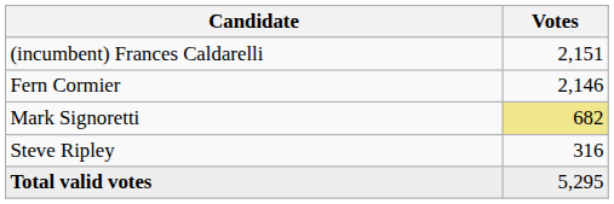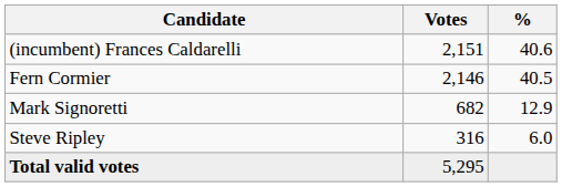 <table style="width:475px;" class="wikitable">
 <tr>
 <th align="center">Candidate</th>
 <th align="center">Votes</th>
+<th align="center">%</th>
 </tr>
 <tr>
 <td align="left">(incumbent) Frances Caldarelli</td>
 <td align="right">2,151</td>
+<td align="right">40.6</td>
 </tr>
 <tr>
 <td align="left">Fern Cormier</td>
 <td align="right">2,146</td>
+<td align="right">40.5</td>
 </tr>
 <tr>
 <td align="left">Mark Signoretti</td>
-<td align="right" style="background: khaki;">682</td>
+<td align="right">682</td>
+<td align="right">12.9</td>
 </tr>
 <tr>
 <td align="left">Steve Ripley</td>
 <td align="right">316</td>
+<td align="right">6.0</td>
 </tr>
 <tr bgcolor="#EEEEEE">
 <td align="left"><strong>Total valid votes</strong></td>
 <td align="right">5,295</td>
+<td align="right"></td>
 </tr>
 </table>
